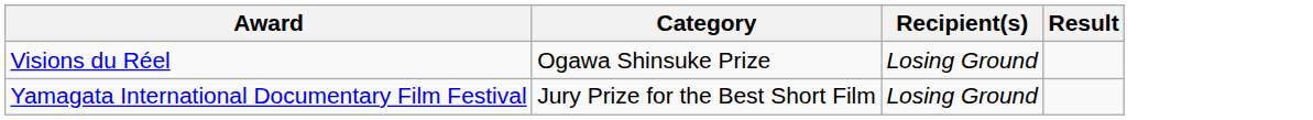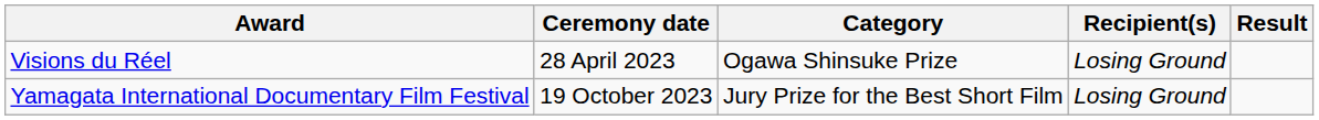 <table class="wikitable">
 <tr>
 <th>Award</th>
+<th>Ceremony date</th>
 <th>Category</th>
 <th>Recipient(s)</th>
 <th>Result</th>
 </tr>
 <tr>
 <td><a href='#'>Visions du Réel</a></td>
+<td>28 April 2023</td>
 <td>Ogawa Shinsuke Prize</td>
 <td><em>Losing Ground</em></td>
 <td></td>
 </tr>
 <tr>
 <td><a href='#'>Yamagata International Documentary Film Festival</a></td>
+<td>19 October 2023</td>
 <td>Jury Prize for the Best Short Film</td>
 <td><em>Losing Ground</em></td>
 <td></td>
 </tr>
 </table>
